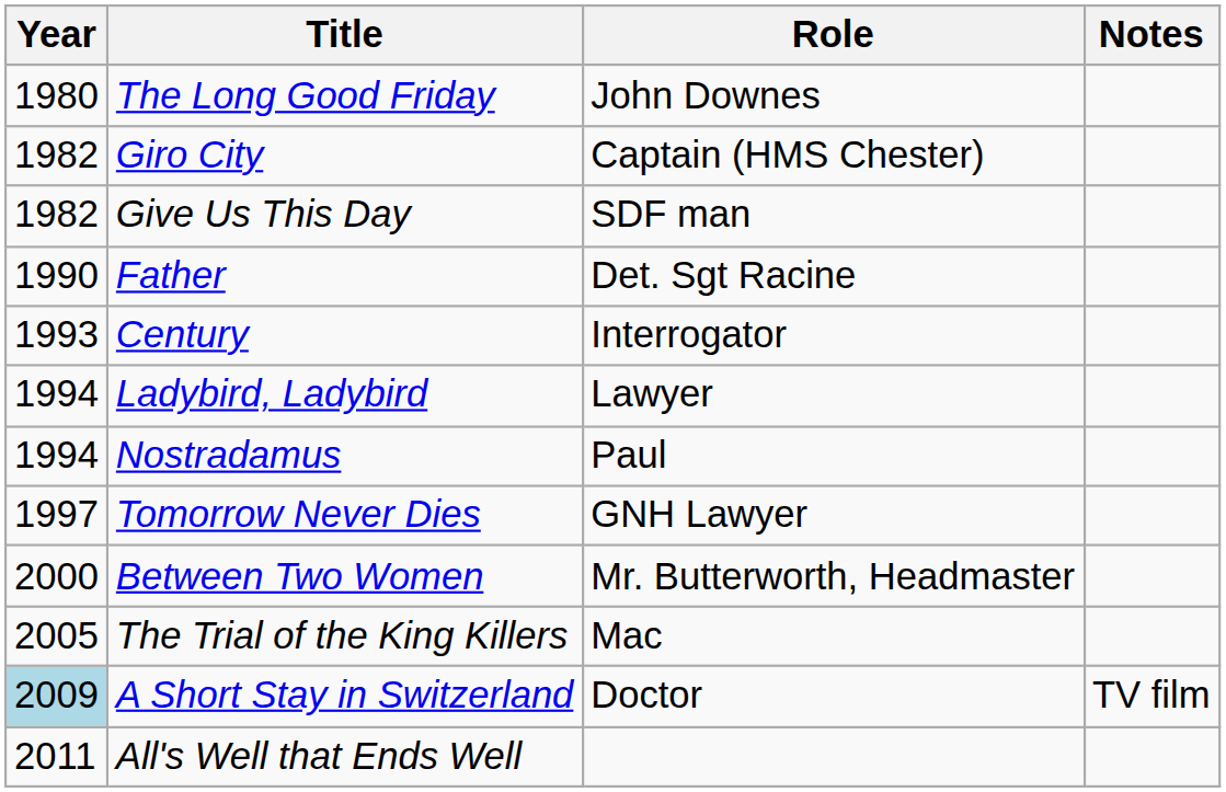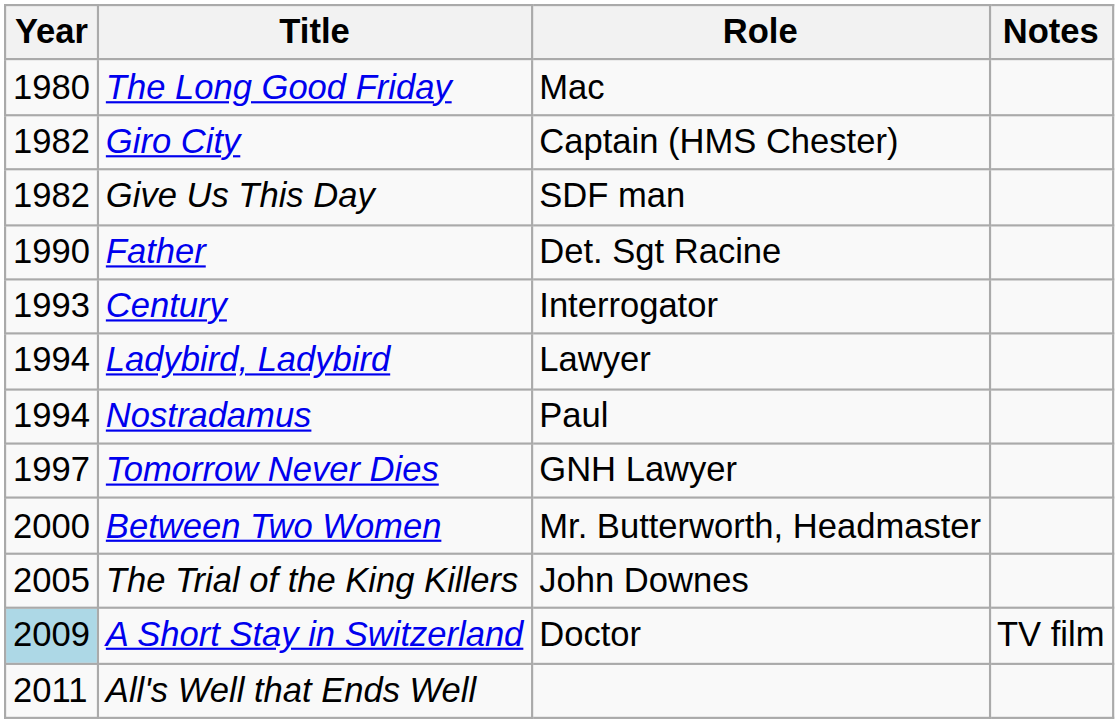 <table class="wikitable sortable">
 <tr>
 <th>Year</th>
 <th>Title</th>
 <th>Role</th>
 <th class="unsortable">Notes</th>
 </tr>
 <tr>
 <td>1980</td>
 <td><em><a href='#'>The Long Good Friday</a></em></td>
-<td>John Downes</td>
+<td>Mac</td>
 <td></td>
 </tr>
 <tr>
 <td>1982</td>
 <td><em><a href='#'>Giro City</a></em></td>
 <td>Captain (HMS Chester)</td>
 <td></td>
 </tr>
 <tr>
 <td>1982</td>
 <td><em>Give Us This Day</em></td>
 <td>SDF man</td>
 <td></td>
 </tr>
 <tr>
 <td>1990</td>
 <td><em><a href='#'>Father</a></em></td>
 <td>Det. Sgt Racine</td>
 <td></td>
 </tr>
 <tr>
 <td>1993</td>
 <td><em><a href='#'>Century</a></em></td>
 <td>Interrogator</td>
 <td></td>
 </tr>
 <tr>
 <td>1994</td>
 <td><em><a href='#'>Ladybird, Ladybird</a></em></td>
 <td>Lawyer</td>
 <td></td>
 </tr>
 <tr>
 <td>1994</td>
 <td><em><a href='#'>Nostradamus</a></em></td>
 <td>Paul</td>
 <td></td>
 </tr>
 <tr>
 <td>1997</td>
 <td><em><a href='#'>Tomorrow Never Dies</a></em></td>
 <td>GNH Lawyer</td>
 <td></td>
 </tr>
 <tr>
 <td>2000</td>
 <td><em><a href='#'>Between Two Women</a></em></td>
 <td>Mr. Butterworth, Headmaster</td>
 <td></td>
 </tr>
 <tr>
 <td>2005</td>
 <td><em>The Trial of the King Killers</em></td>
-<td>Mac</td>
+<td>John Downes</td>
 <td></td>
 </tr>
 <tr>
 <td style="background: lightblue;">2009</td>
 <td><em><a href='#'>A Short Stay in Switzerland</a></em></td>
 <td>Doctor</td>
 <td>TV film</td>
 </tr>
 <tr>
 <td>2011</td>
 <td><em>All's Well that Ends Well</em></td>
 <td></td>
 <td></td>
 </tr>
 </table>
